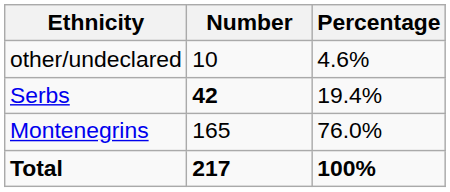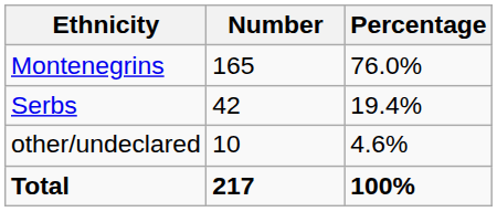 <table class="wikitable">
 <tr>
 <th width="100px">Ethnicity</th>
 <th width="80px">Number</th>
 <th width="80px">Percentage</th>
 </tr>
 <tr>
+<td><a href='#'>Montenegrins</a></td>
+<td>165</td>
+<td>76.0%</td>
+</tr>
+<tr>
+<td><a href='#'>Serbs</a></td>
+<td>42</td>
+<td>19.4%</td>
+</tr>
+<tr>
 <td>other/undeclared</td>
 <td>10</td>
 <td>4.6%</td>
-</tr>
-<tr>
-<td><a href='#'>Serbs</a></td>
-<td><strong>42</strong></td>
-<td>19.4%</td>
-</tr>
-<tr>
-<td><a href='#'>Montenegrins</a></td>
-<td>165</td>
-<td>76.0%</td>
 </tr>
 <tr>
 <td><strong>Total</strong></td>
 <td><strong>217</strong></td>
 <td><strong>100%</strong></td>
 </tr>
 </table>
